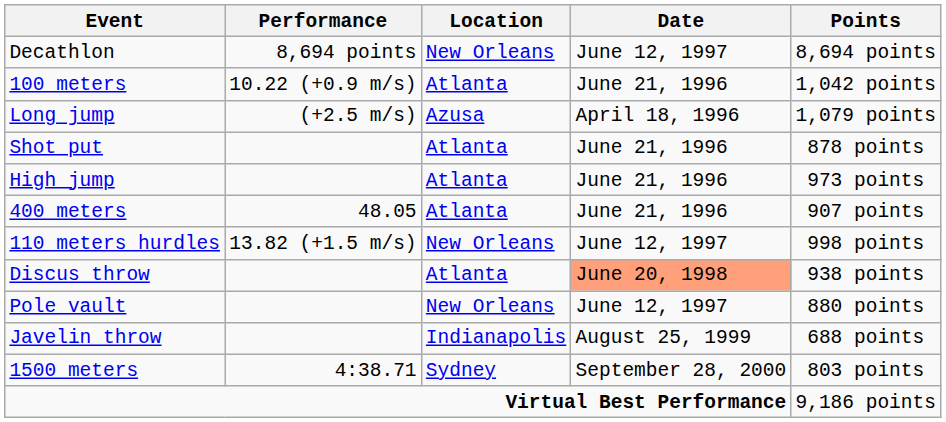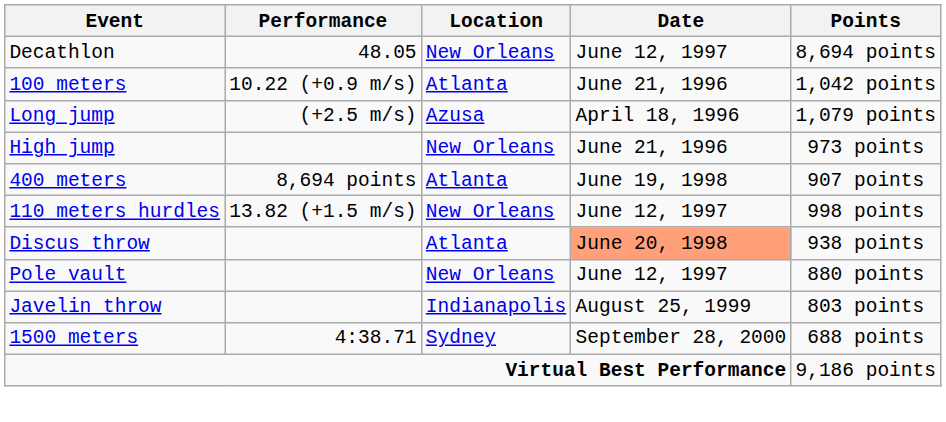 <table class="wikitable">
 <tr>
 <th>Event</th>
 <th>Performance</th>
 <th>Location</th>
 <th>Date</th>
 <th>Points</th>
 </tr>
 <tr>
 <td>Decathlon</td>
-<td align=right>8,694 points</td>
+<td align=right>48.05</td>
 <td><a href='#'>New Orleans</a></td>
 <td>June 12, 1997</td>
 <td align=center>8,694 points</td>
 </tr>
 <tr>
 <td><a href='#'>100 meters</a></td>
 <td align=right>10.22 (+0.9 m/s)</td>
 <td><a href='#'>Atlanta</a></td>
 <td>June 21, 1996</td>
 <td align=center>1,042 points</td>
 </tr>
 <tr>
 <td><a href='#'>Long jump</a></td>
 <td align=right> (+2.5 m/s) </td>
 <td><a href='#'>Azusa</a></td>
 <td>April 18, 1996</td>
 <td align=center>1,079 points</td>
 </tr>
 <tr>
-<td><a href='#'>Shot put</a></td>
-<td align=right></td>
-<td><a href='#'>Atlanta</a></td>
-<td>June 21, 1996</td>
-<td align=center>878 points</td>
-</tr>
-<tr>
 <td><a href='#'>High jump</a></td>
 <td align=right></td>
-<td><a href='#'>Atlanta</a></td>
+<td><a href='#'>New Orleans</a></td>
 <td>June 21, 1996</td>
 <td align=center>973 points</td>
 </tr>
 <tr>
 <td><a href='#'>400 meters</a></td>
-<td align=right>48.05</td>
+<td align=right>8,694 points</td>
 <td><a href='#'>Atlanta</a></td>
-<td>June 21, 1996</td>
+<td>June 19, 1998</td>
 <td align=center>907 points</td>
 </tr>
 <tr>
 <td><a href='#'>110 meters hurdles</a></td>
 <td align=right>13.82 (+1.5 m/s)</td>
 <td><a href='#'>New Orleans</a></td>
 <td>June 12, 1997</td>
 <td align=center>998 points</td>
 </tr>
 <tr>
 <td><a href='#'>Discus throw</a></td>
 <td align=right></td>
 <td><a href='#'>Atlanta</a></td>
 <td style="background: lightsalmon;">June 20, 1998</td>
 <td align=center>938 points</td>
 </tr>
 <tr>
 <td><a href='#'>Pole vault</a></td>
 <td align=right></td>
 <td><a href='#'>New Orleans</a></td>
 <td>June 12, 1997</td>
 <td align=center>880 points</td>
 </tr>
 <tr>
 <td><a href='#'>Javelin throw</a></td>
 <td align=right></td>
 <td><a href='#'>Indianapolis</a></td>
 <td>August 25, 1999</td>
-<td align=center>688 points</td>
+<td align=center>803 points</td>
 </tr>
 <tr>
 <td><a href='#'>1500 meters</a></td>
 <td align=right>4:38.71</td>
 <td><a href='#'>Sydney</a></td>
 <td>September 28, 2000</td>
-<td align=center>803 points</td>
+<td align=center>688 points</td>
 </tr>
 <tr>
 <td colspan=4 align=right><strong>Virtual Best Performance</strong></td>
 <td align="center">9,186 points</td>
 </tr>
 </table>
